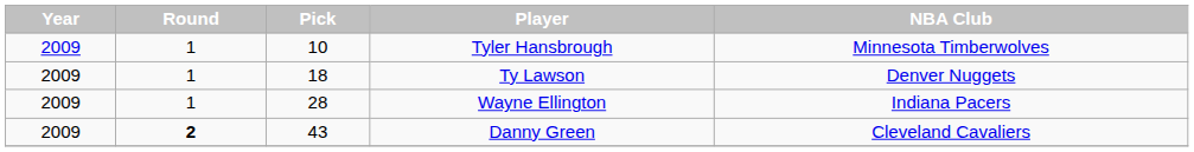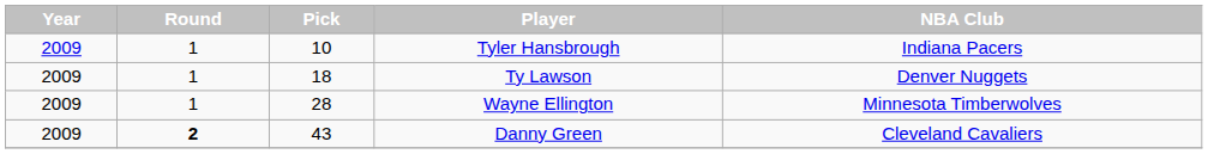 <table class="wikitable" width="84%">
 <tr align="center"  style="background:silver;color:#FFFFFF;">
 <td><strong>Year</strong></td>
 <td><strong>Round</strong></td>
 <td><strong>Pick</strong></td>
 <td><strong>Player</strong></td>
 <td><strong>NBA Club</strong></td>
 </tr>
 <tr align="center" bgcolor="">
 <td><a href='#'>2009</a></td>
 <td>1</td>
 <td>10</td>
 <td><a href='#'>Tyler Hansbrough</a></td>
-<td><a href='#'>Minnesota Timberwolves</a></td>
+<td><a href='#'>Indiana Pacers</a></td>
 </tr>
 <tr align="center" bgcolor="">
 <td>2009</td>
 <td>1</td>
 <td>18</td>
 <td><a href='#'>Ty Lawson</a></td>
 <td><a href='#'>Denver Nuggets</a></td>
 </tr>
 <tr align="center" bgcolor="">
 <td>2009</td>
 <td>1</td>
 <td>28</td>
 <td><a href='#'>Wayne Ellington</a></td>
-<td><a href='#'>Indiana Pacers</a></td>
+<td><a href='#'>Minnesota Timberwolves</a></td>
 </tr>
 <tr align="center" bgcolor="">
 <td>2009</td>
 <td><strong>2</strong></td>
 <td>43</td>
 <td><a href='#'>Danny Green</a></td>
 <td><a href='#'>Cleveland Cavaliers</a></td>
 </tr>
 <tr align="center" bgcolor="">
 </tr>
 </table>
